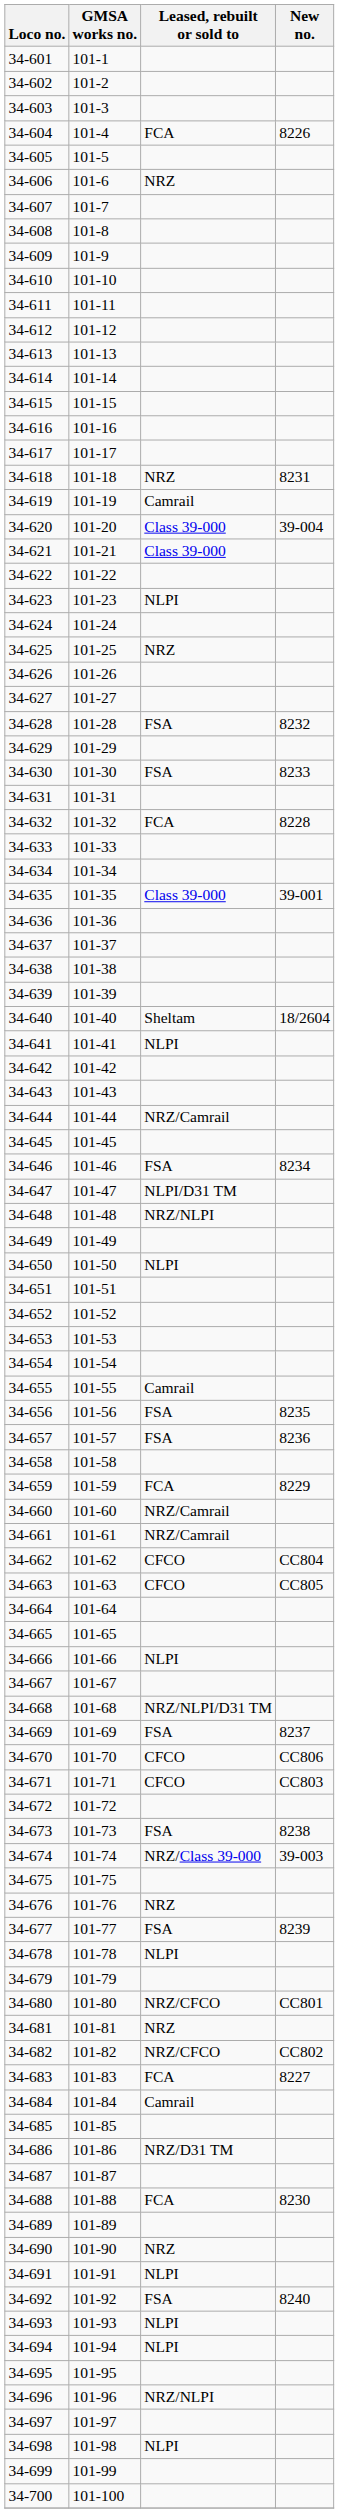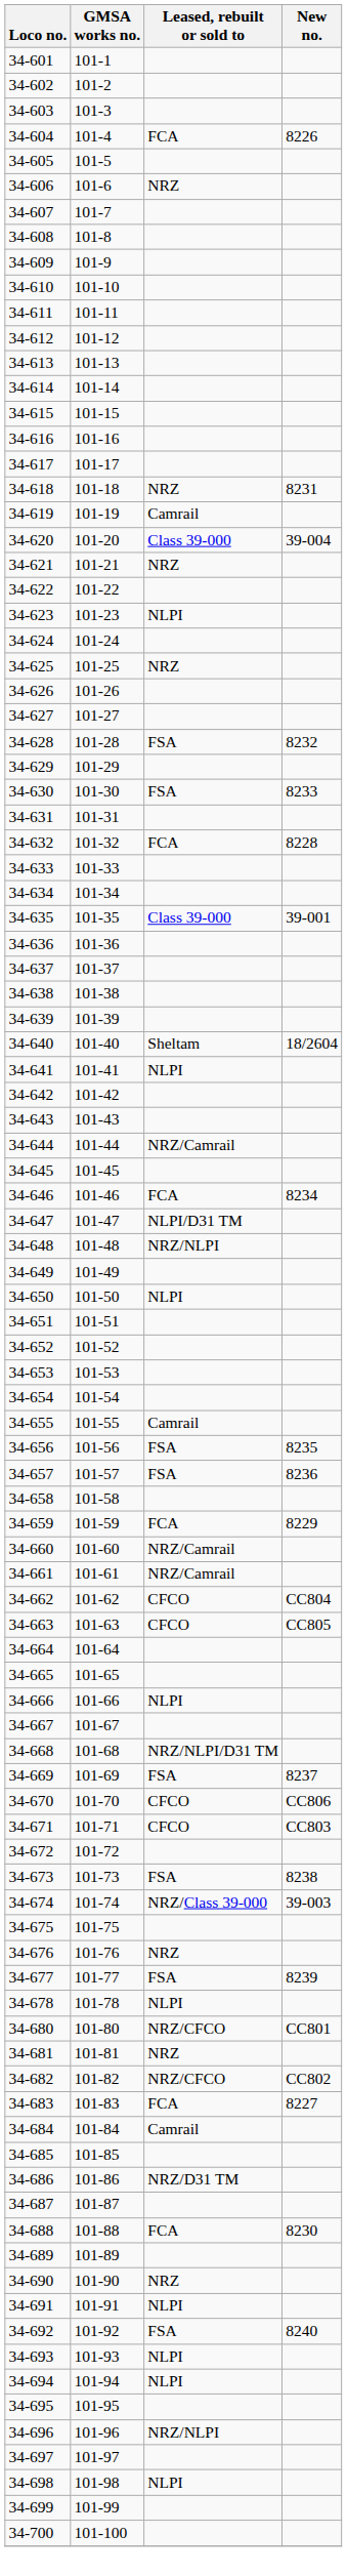 <table class="wikitable collapsible sortable collapsed" style="margin:0.5em auto; font-size:100%;">
 <tr>
 <th><br>Loco no.</th>
 <th>GMSA<br>works no.</th>
 <th>Leased, rebuilt<br>or sold to</th>
 <th>New<br>no.</th>
 </tr>
 <tr>
 <td>34-601</td>
 <td>101-1</td>
 <td></td>
 <td></td>
 </tr>
 <tr>
 <td>34-602</td>
 <td>101-2</td>
 <td></td>
 <td></td>
 </tr>
 <tr>
 <td>34-603</td>
 <td>101-3</td>
 <td></td>
 <td></td>
 </tr>
 <tr>
 <td>34-604</td>
 <td>101-4</td>
 <td>FCA</td>
 <td>8226</td>
 </tr>
 <tr>
 <td>34-605</td>
 <td>101-5</td>
 <td></td>
 <td></td>
 </tr>
 <tr>
 <td>34-606</td>
 <td>101-6</td>
 <td>NRZ</td>
 <td></td>
 </tr>
 <tr>
 <td>34-607</td>
 <td>101-7</td>
 <td></td>
 <td></td>
 </tr>
 <tr>
 <td>34-608</td>
 <td>101-8</td>
 <td></td>
 <td></td>
 </tr>
 <tr>
 <td>34-609</td>
 <td>101-9</td>
 <td></td>
 <td></td>
 </tr>
 <tr>
 <td>34-610</td>
 <td>101-10</td>
 <td></td>
 <td></td>
 </tr>
 <tr>
 <td>34-611</td>
 <td>101-11</td>
 <td></td>
 <td></td>
 </tr>
 <tr>
 <td>34-612</td>
 <td>101-12</td>
 <td></td>
 <td></td>
 </tr>
 <tr>
 <td>34-613</td>
 <td>101-13</td>
 <td></td>
 <td></td>
 </tr>
 <tr>
 <td>34-614</td>
 <td>101-14</td>
 <td></td>
 <td></td>
 </tr>
 <tr>
 <td>34-615</td>
 <td>101-15</td>
 <td></td>
 <td></td>
 </tr>
 <tr>
 <td>34-616</td>
 <td>101-16</td>
 <td></td>
 <td></td>
 </tr>
 <tr>
 <td>34-617</td>
 <td>101-17</td>
 <td></td>
 <td></td>
 </tr>
 <tr>
 <td>34-618</td>
 <td>101-18</td>
 <td>NRZ</td>
 <td>8231</td>
 </tr>
 <tr>
 <td>34-619</td>
 <td>101-19</td>
 <td>Camrail</td>
 <td></td>
 </tr>
 <tr>
 <td>34-620</td>
 <td>101-20</td>
 <td><a href='#'>Class 39-000</a></td>
 <td>39-004</td>
 </tr>
 <tr>
 <td>34-621</td>
 <td>101-21</td>
-<td><a href='#'>Class 39-000</a></td>
+<td>NRZ</td>
 <td></td>
 </tr>
 <tr>
 <td>34-622</td>
 <td>101-22</td>
 <td></td>
 <td></td>
 </tr>
 <tr>
 <td>34-623</td>
 <td>101-23</td>
 <td>NLPI</td>
 <td></td>
 </tr>
 <tr>
 <td>34-624</td>
 <td>101-24</td>
 <td></td>
 <td></td>
 </tr>
 <tr>
 <td>34-625</td>
 <td>101-25</td>
 <td>NRZ</td>
 <td></td>
 </tr>
 <tr>
 <td>34-626</td>
 <td>101-26</td>
 <td></td>
 <td></td>
 </tr>
 <tr>
 <td>34-627</td>
 <td>101-27</td>
 <td></td>
 <td></td>
 </tr>
 <tr>
 <td>34-628</td>
 <td>101-28</td>
 <td>FSA</td>
 <td>8232</td>
 </tr>
 <tr>
 <td>34-629</td>
 <td>101-29</td>
 <td></td>
 <td></td>
 </tr>
 <tr>
 <td>34-630</td>
 <td>101-30</td>
 <td>FSA</td>
 <td>8233</td>
 </tr>
 <tr>
 <td>34-631</td>
 <td>101-31</td>
 <td></td>
 <td></td>
 </tr>
 <tr>
 <td>34-632</td>
 <td>101-32</td>
 <td>FCA</td>
 <td>8228</td>
 </tr>
 <tr>
 <td>34-633</td>
 <td>101-33</td>
 <td></td>
 <td></td>
 </tr>
 <tr>
 <td>34-634</td>
 <td>101-34</td>
 <td></td>
 <td></td>
 </tr>
 <tr>
 <td>34-635</td>
 <td>101-35</td>
 <td><a href='#'>Class 39-000</a></td>
 <td>39-001</td>
 </tr>
 <tr>
 <td>34-636</td>
 <td>101-36</td>
 <td></td>
 <td></td>
 </tr>
 <tr>
 <td>34-637</td>
 <td>101-37</td>
 <td></td>
 <td></td>
 </tr>
 <tr>
 <td>34-638</td>
 <td>101-38</td>
 <td></td>
 <td></td>
 </tr>
 <tr>
 <td>34-639</td>
 <td>101-39</td>
 <td></td>
 <td></td>
 </tr>
 <tr>
 <td>34-640</td>
 <td>101-40</td>
 <td>Sheltam</td>
 <td>18/2604</td>
 </tr>
 <tr>
 <td>34-641</td>
 <td>101-41</td>
 <td>NLPI</td>
 <td></td>
 </tr>
 <tr>
 <td>34-642</td>
 <td>101-42</td>
 <td></td>
 <td></td>
 </tr>
 <tr>
 <td>34-643</td>
 <td>101-43</td>
 <td></td>
 <td></td>
 </tr>
 <tr>
 <td>34-644</td>
 <td>101-44</td>
 <td>NRZ/Camrail</td>
 <td></td>
 </tr>
 <tr>
 <td>34-645</td>
 <td>101-45</td>
 <td></td>
 <td></td>
 </tr>
 <tr>
 <td>34-646</td>
 <td>101-46</td>
-<td>FSA</td>
+<td>FCA</td>
 <td>8234</td>
 </tr>
 <tr>
 <td>34-647</td>
 <td>101-47</td>
 <td>NLPI/D31 TM</td>
 <td></td>
 </tr>
 <tr>
 <td>34-648</td>
 <td>101-48</td>
 <td>NRZ/NLPI</td>
 <td></td>
 </tr>
 <tr>
 <td>34-649</td>
 <td>101-49</td>
 <td></td>
 <td></td>
 </tr>
 <tr>
 <td>34-650</td>
 <td>101-50</td>
 <td>NLPI</td>
 <td></td>
 </tr>
 <tr>
 <td>34-651</td>
 <td>101-51</td>
 <td></td>
 <td></td>
 </tr>
 <tr>
 <td>34-652</td>
 <td>101-52</td>
 <td></td>
 <td></td>
 </tr>
 <tr>
 <td>34-653</td>
 <td>101-53</td>
 <td></td>
 <td></td>
 </tr>
 <tr>
 <td>34-654</td>
 <td>101-54</td>
 <td></td>
 <td></td>
 </tr>
 <tr>
 <td>34-655</td>
 <td>101-55</td>
 <td>Camrail</td>
 <td></td>
 </tr>
 <tr>
 <td>34-656</td>
 <td>101-56</td>
 <td>FSA</td>
 <td>8235</td>
 </tr>
 <tr>
 <td>34-657</td>
 <td>101-57</td>
 <td>FSA</td>
 <td>8236</td>
 </tr>
 <tr>
 <td>34-658</td>
 <td>101-58</td>
 <td></td>
 <td></td>
 </tr>
 <tr>
 <td>34-659</td>
 <td>101-59</td>
 <td>FCA</td>
 <td>8229</td>
 </tr>
 <tr>
 <td>34-660</td>
 <td>101-60</td>
 <td>NRZ/Camrail</td>
 <td></td>
 </tr>
 <tr>
 <td>34-661</td>
 <td>101-61</td>
 <td>NRZ/Camrail</td>
 <td></td>
 </tr>
 <tr>
 <td>34-662</td>
 <td>101-62</td>
 <td>CFCO</td>
 <td>CC804</td>
 </tr>
 <tr>
 <td>34-663</td>
 <td>101-63</td>
 <td>CFCO</td>
 <td>CC805</td>
 </tr>
 <tr>
 <td>34-664</td>
 <td>101-64</td>
 <td></td>
 <td></td>
 </tr>
 <tr>
 <td>34-665</td>
 <td>101-65</td>
 <td></td>
 <td></td>
 </tr>
 <tr>
 <td>34-666</td>
 <td>101-66</td>
 <td>NLPI</td>
 <td></td>
 </tr>
 <tr>
 <td>34-667</td>
 <td>101-67</td>
 <td></td>
 <td></td>
 </tr>
 <tr>
 <td>34-668</td>
 <td>101-68</td>
 <td>NRZ/NLPI/D31 TM</td>
 <td></td>
 </tr>
 <tr>
 <td>34-669</td>
 <td>101-69</td>
 <td>FSA</td>
 <td>8237</td>
 </tr>
 <tr>
 <td>34-670</td>
 <td>101-70</td>
 <td>CFCO</td>
 <td>CC806</td>
 </tr>
 <tr>
 <td>34-671</td>
 <td>101-71</td>
 <td>CFCO</td>
 <td>CC803</td>
 </tr>
 <tr>
 <td>34-672</td>
 <td>101-72</td>
 <td></td>
 <td></td>
 </tr>
 <tr>
 <td>34-673</td>
 <td>101-73</td>
 <td>FSA</td>
 <td>8238</td>
 </tr>
 <tr>
 <td>34-674</td>
 <td>101-74</td>
 <td>NRZ/<a href='#'>Class 39-000</a></td>
 <td>39-003</td>
 </tr>
 <tr>
 <td>34-675</td>
 <td>101-75</td>
 <td></td>
 <td></td>
 </tr>
 <tr>
 <td>34-676</td>
 <td>101-76</td>
 <td>NRZ</td>
 <td></td>
 </tr>
 <tr>
 <td>34-677</td>
 <td>101-77</td>
 <td>FSA</td>
 <td>8239</td>
 </tr>
 <tr>
 <td>34-678</td>
 <td>101-78</td>
 <td>NLPI</td>
 <td></td>
 </tr>
 <tr>
-<td>34-679</td>
-<td>101-79</td>
-<td></td>
-<td></td>
-</tr>
-<tr>
 <td>34-680</td>
 <td>101-80</td>
 <td>NRZ/CFCO</td>
 <td>CC801</td>
 </tr>
 <tr>
 <td>34-681</td>
 <td>101-81</td>
 <td>NRZ</td>
 <td></td>
 </tr>
 <tr>
 <td>34-682</td>
 <td>101-82</td>
 <td>NRZ/CFCO</td>
 <td>CC802</td>
 </tr>
 <tr>
 <td>34-683</td>
 <td>101-83</td>
 <td>FCA</td>
 <td>8227</td>
 </tr>
 <tr>
 <td>34-684</td>
 <td>101-84</td>
 <td>Camrail</td>
 <td></td>
 </tr>
 <tr>
 <td>34-685</td>
 <td>101-85</td>
 <td></td>
 <td></td>
 </tr>
 <tr>
 <td>34-686</td>
 <td>101-86</td>
 <td>NRZ/D31 TM</td>
 <td></td>
 </tr>
 <tr>
 <td>34-687</td>
 <td>101-87</td>
 <td></td>
 <td></td>
 </tr>
 <tr>
 <td>34-688</td>
 <td>101-88</td>
 <td>FCA</td>
 <td>8230</td>
 </tr>
 <tr>
 <td>34-689</td>
 <td>101-89</td>
 <td></td>
 <td></td>
 </tr>
 <tr>
 <td>34-690</td>
 <td>101-90</td>
 <td>NRZ</td>
 <td></td>
 </tr>
 <tr>
 <td>34-691</td>
 <td>101-91</td>
 <td>NLPI</td>
 <td></td>
 </tr>
 <tr>
 <td>34-692</td>
 <td>101-92</td>
 <td>FSA</td>
 <td>8240</td>
 </tr>
 <tr>
 <td>34-693</td>
 <td>101-93</td>
 <td>NLPI</td>
 <td></td>
 </tr>
 <tr>
 <td>34-694</td>
 <td>101-94</td>
 <td>NLPI</td>
 <td></td>
 </tr>
 <tr>
 <td>34-695</td>
 <td>101-95</td>
 <td></td>
 <td></td>
 </tr>
 <tr>
 <td>34-696</td>
 <td>101-96</td>
 <td>NRZ/NLPI</td>
 <td></td>
 </tr>
 <tr>
 <td>34-697</td>
 <td>101-97</td>
 <td></td>
 <td></td>
 </tr>
 <tr>
 <td>34-698</td>
 <td>101-98</td>
 <td>NLPI</td>
 <td></td>
 </tr>
 <tr>
 <td>34-699</td>
 <td>101-99</td>
 <td></td>
 <td></td>
 </tr>
 <tr>
 <td>34-700</td>
 <td>101-100</td>
 <td></td>
 <td></td>
 </tr>
 <tr>
 </tr>
 </table>
